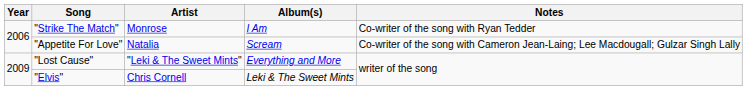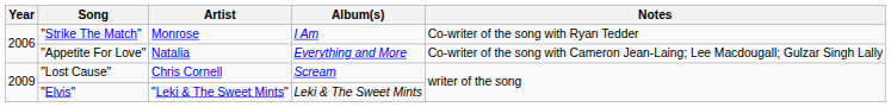 <table class="wikitable">
 <tr>
 <th>Year</th>
 <th>Song</th>
 <th>Artist</th>
 <th>Album(s)</th>
 <th>Notes</th>
 </tr>
 <tr>
 <td rowspan="2">2006</td>
 <td>"<a href='#'>Strike The Match</a>"</td>
 <td><a href='#'>Monrose</a></td>
 <td><em><a href='#'>I Am</a></em></td>
 <td>Co-writer of the song with Ryan Tedder</td>
 </tr>
 <tr>
 <td>"Appetite For Love"</td>
 <td><a href='#'>Natalia</a></td>
-<td><em><a href='#'>Scream</a></em></td>
+<td><em><a href='#'>Everything and More</a></em></td>
 <td>Co-writer of the song with Cameron Jean-Laing; Lee Macdougall; Gulzar Singh Lally</td>
 </tr>
 <tr>
 <td rowspan="2">2009</td>
 <td>"Lost Cause"</td>
-<td>"<a href='#'>Leki & The Sweet Mints</a>"</td>
-<td><em><a href='#'>Everything and More</a></em></td>
+<td><a href='#'>Chris Cornell</a></td>
+<td><em><a href='#'>Scream</a></em></td>
 <td rowspan="2">writer of the song</td>
 </tr>
 <tr>
 <td>"<a href='#'>Elvis</a>"</td>
-<td><a href='#'>Chris Cornell</a></td>
+<td>"<a href='#'>Leki & The Sweet Mints</a>"</td>
 <td><em>Leki & The Sweet Mints</em></td>
 </tr>
 </table>
